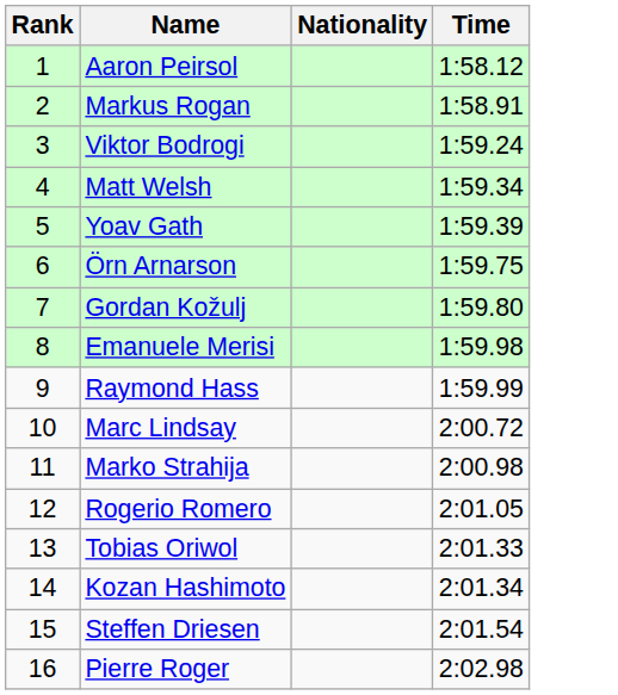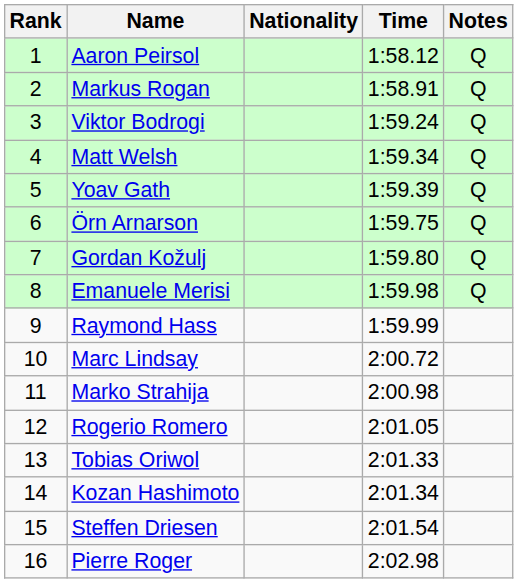 <table class="wikitable sortable" style="text-align:center">
 <tr>
 <th>Rank</th>
 <th>Name</th>
 <th>Nationality</th>
 <th>Time</th>
+<th>Notes</th>
 </tr>
 <tr bgcolor=ccffcc>
 <td>1</td>
 <td align=left><a href='#'>Aaron Peirsol</a></td>
 <td align=left></td>
 <td>1:58.12</td>
+<td>Q</td>
 </tr>
 <tr bgcolor=ccffcc>
 <td>2</td>
 <td align=left><a href='#'>Markus Rogan</a></td>
 <td align=left></td>
 <td>1:58.91</td>
+<td>Q</td>
 </tr>
 <tr bgcolor=ccffcc>
 <td>3</td>
 <td align=left><a href='#'>Viktor Bodrogi</a></td>
 <td align=left></td>
 <td>1:59.24</td>
+<td>Q</td>
 </tr>
 <tr bgcolor=ccffcc>
 <td>4</td>
 <td align=left><a href='#'>Matt Welsh</a></td>
 <td align=left></td>
 <td>1:59.34</td>
+<td>Q</td>
 </tr>
 <tr bgcolor=ccffcc>
 <td>5</td>
 <td align=left><a href='#'>Yoav Gath</a></td>
 <td align=left></td>
 <td>1:59.39</td>
+<td>Q</td>
 </tr>
 <tr bgcolor=ccffcc>
 <td>6</td>
 <td align=left><a href='#'>Örn Arnarson</a></td>
 <td align=left></td>
 <td>1:59.75</td>
+<td>Q</td>
 </tr>
 <tr bgcolor=ccffcc>
 <td>7</td>
 <td align=left><a href='#'>Gordan Kožulj</a></td>
 <td align=left></td>
 <td>1:59.80</td>
+<td>Q</td>
 </tr>
 <tr bgcolor=ccffcc>
 <td>8</td>
 <td align=left><a href='#'>Emanuele Merisi</a></td>
 <td align=left></td>
 <td>1:59.98</td>
+<td>Q</td>
 </tr>
 <tr>
 <td>9</td>
 <td align=left><a href='#'>Raymond Hass</a></td>
 <td align=left></td>
 <td>1:59.99</td>
+<td></td>
 </tr>
 <tr>
 <td>10</td>
 <td align=left><a href='#'>Marc Lindsay</a></td>
 <td align=left></td>
 <td>2:00.72</td>
+<td></td>
 </tr>
 <tr>
 <td>11</td>
 <td align=left><a href='#'>Marko Strahija</a></td>
 <td align=left></td>
 <td>2:00.98</td>
+<td></td>
 </tr>
 <tr>
 <td>12</td>
 <td align=left><a href='#'>Rogerio Romero</a></td>
 <td align=left></td>
 <td>2:01.05</td>
+<td></td>
 </tr>
 <tr>
 <td>13</td>
 <td align=left><a href='#'>Tobias Oriwol</a></td>
 <td align=left></td>
 <td>2:01.33</td>
+<td></td>
 </tr>
 <tr>
 <td>14</td>
 <td align=left><a href='#'>Kozan Hashimoto</a></td>
 <td align=left></td>
 <td>2:01.34</td>
+<td></td>
 </tr>
 <tr>
 <td>15</td>
 <td align=left><a href='#'>Steffen Driesen</a></td>
 <td align=left></td>
 <td>2:01.54</td>
+<td></td>
 </tr>
 <tr>
 <td>16</td>
 <td align=left><a href='#'>Pierre Roger</a></td>
 <td align=left></td>
 <td>2:02.98</td>
+<td></td>
 </tr>
 </table>
